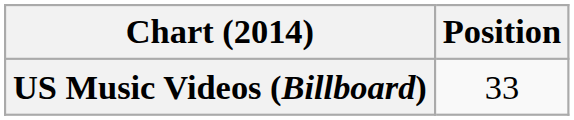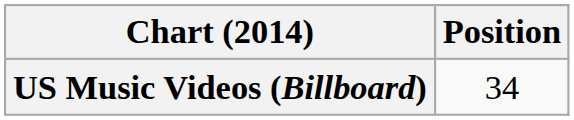 <table class="wikitable sortable plainrowheaders" style="text-align:center">
 <tr>
 <th scope="col">Chart (2014)</th>
 <th scope="col">Position</th>
 </tr>
 <tr>
 <th scope="row">US Music Videos (<em>Billboard</em>)</th>
-<td>33</td>
+<td>34</td>
 </tr>
 </table>
